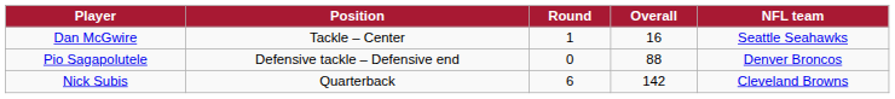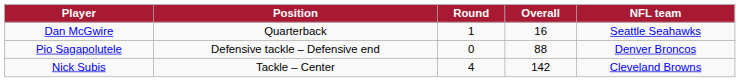 <table class="wikitable" width="65%">
 <tr>
 <th style="background:#A81933;color:#FFFFFF;">Player</th>
 <th style="background:#A81933;color:#FFFFFF;">Position</th>
 <th style="background:#A81933;color:#FFFFFF;">Round</th>
 <th style="background:#A81933;color:#FFFFFF;">Overall</th>
 <th style="background:#A81933;color:#FFFFFF;">NFL team</th>
 </tr>
 <tr align="center" bgcolor="">
 <td><a href='#'>Dan McGwire</a></td>
-<td>Tackle – Center</td>
+<td>Quarterback</td>
 <td>1</td>
 <td>16</td>
 <td><a href='#'>Seattle Seahawks</a></td>
 </tr>
 <tr align="center" bgcolor="">
 <td><a href='#'>Pio Sagapolutele</a></td>
 <td>Defensive tackle – Defensive end</td>
 <td>0</td>
 <td>88</td>
 <td><a href='#'>Denver Broncos</a></td>
 </tr>
 <tr align="center" bgcolor="">
 <td><a href='#'>Nick Subis</a></td>
-<td>Quarterback</td>
-<td>6</td>
+<td>Tackle – Center</td>
+<td>4</td>
 <td>142</td>
 <td><a href='#'>Cleveland Browns</a></td>
 </tr>
 </table>
